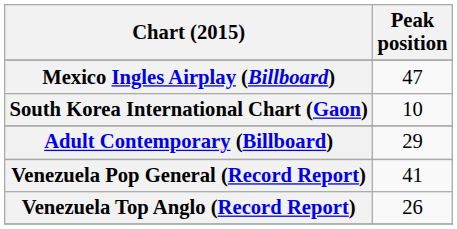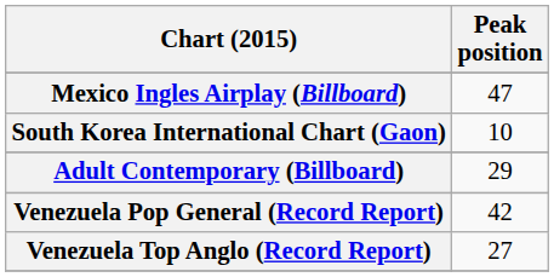 <table class="wikitable sortable plainrowheaders" style="text-align:center;">
 <tr>
 <th>Chart (2015)</th>
 <th>Peak<br>position</th>
 </tr>
 <tr>
 </tr>
 <tr>
 </tr>
 <tr>
 </tr>
 <tr>
 </tr>
 <tr>
 </tr>
 <tr>
 <th scope="row">Mexico <a href='#'>Ingles Airplay</a> (<a href='#'><em>Billboard</em></a>)</th>
 <td>47</td>
 </tr>
 <tr>
 <th scope="row">South Korea International Chart (<a href='#'>Gaon</a>)</th>
 <td style="text-align:center;">10</td>
 </tr>
 <tr>
 </tr>
 <tr>
 <th scope="row"><a href='#'>Adult Contemporary</a> (<a href='#'>Billboard</a>)</th>
 <td>29</td>
 </tr>
 <tr>
 </tr>
 <tr>
 </tr>
 <tr>
 <th scope="row">Venezuela Pop General (<a href='#'>Record Report</a>)</th>
-<td>41</td>
+<td>42</td>
 </tr>
 <tr>
 <th scope="row">Venezuela Top Anglo (<a href='#'>Record Report</a>)</th>
-<td>26</td>
+<td>27</td>
 </tr>
 <tr>
 </tr>
 </table>
